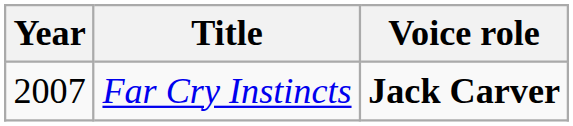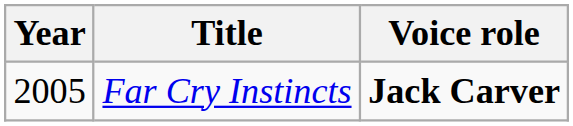 <table class="wikitable sortable">
 <tr>
 <th>Year</th>
 <th>Title</th>
 <th>Voice role</th>
 </tr>
 <tr>
-<td>2007</td>
+<td>2005</td>
 <td><em><a href='#'>Far Cry Instincts</a></em></td>
 <td><strong>Jack Carver</strong></td>
 </tr>
 </table>
